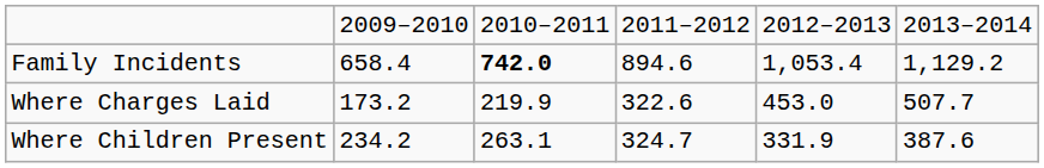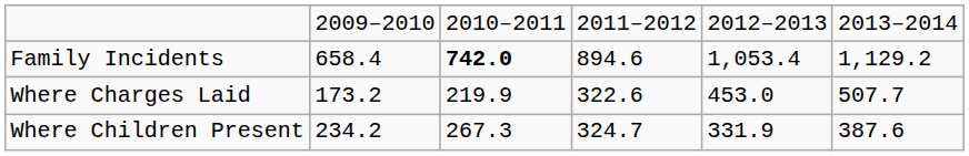 <table class="wikitable">
 <tr>
 <td></td>
 <td>2009–2010</td>
 <td>2010–2011</td>
 <td>2011–2012</td>
 <td>2012–2013</td>
 <td>2013–2014</td>
 </tr>
 <tr>
 <td>Family Incidents</td>
 <td>658.4</td>
 <td><strong>742.0</strong></td>
 <td>894.6</td>
 <td>1,053.4</td>
 <td>1,129.2</td>
 </tr>
 <tr>
 <td>Where Charges Laid</td>
 <td>173.2</td>
 <td>219.9</td>
 <td>322.6</td>
 <td>453.0</td>
 <td>507.7</td>
 </tr>
 <tr>
 <td>Where Children Present</td>
 <td>234.2</td>
-<td>263.1</td>
+<td>267.3</td>
 <td>324.7</td>
 <td>331.9</td>
 <td>387.6</td>
 </tr>
 </table>
